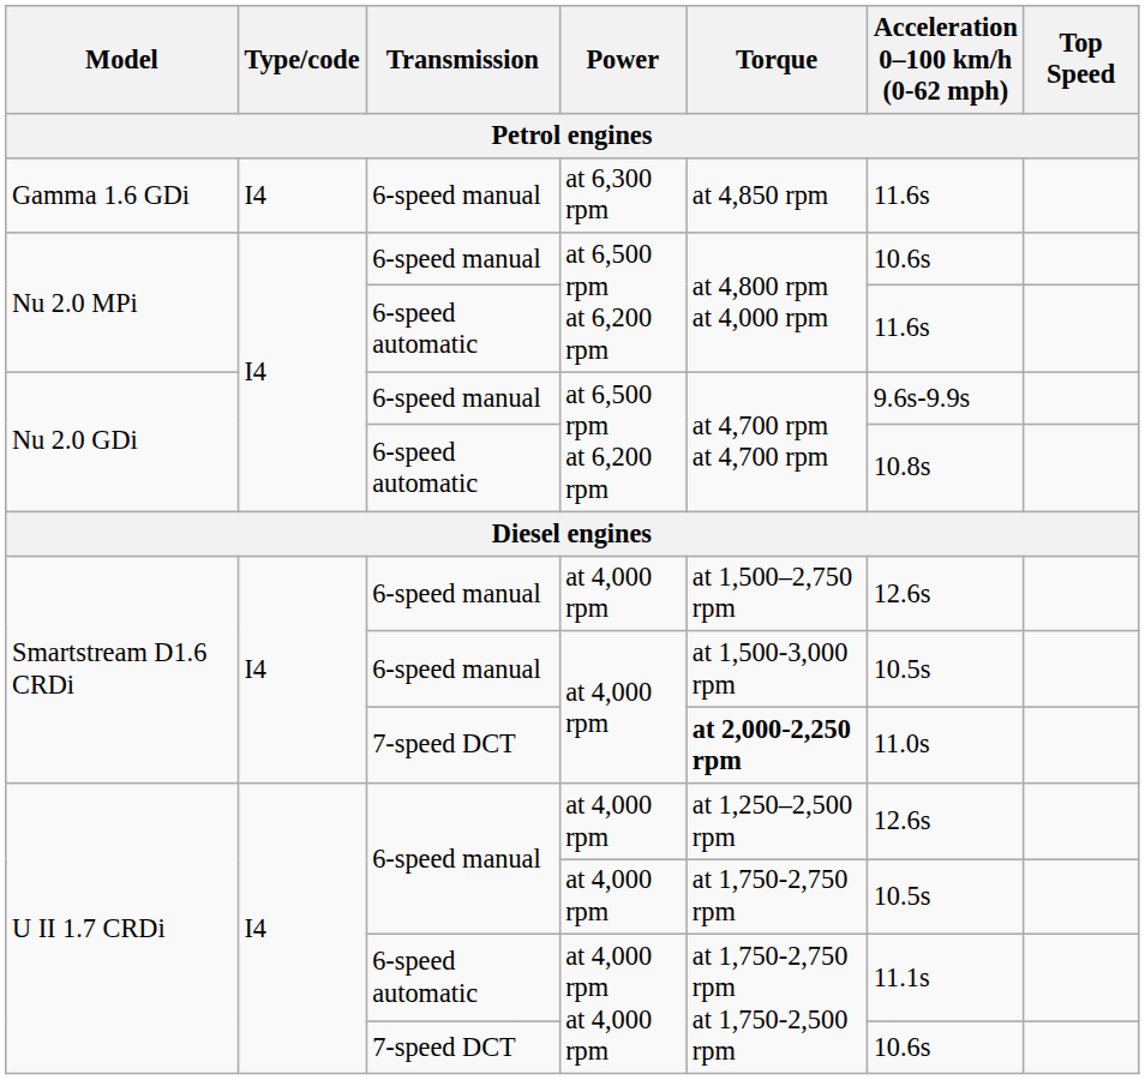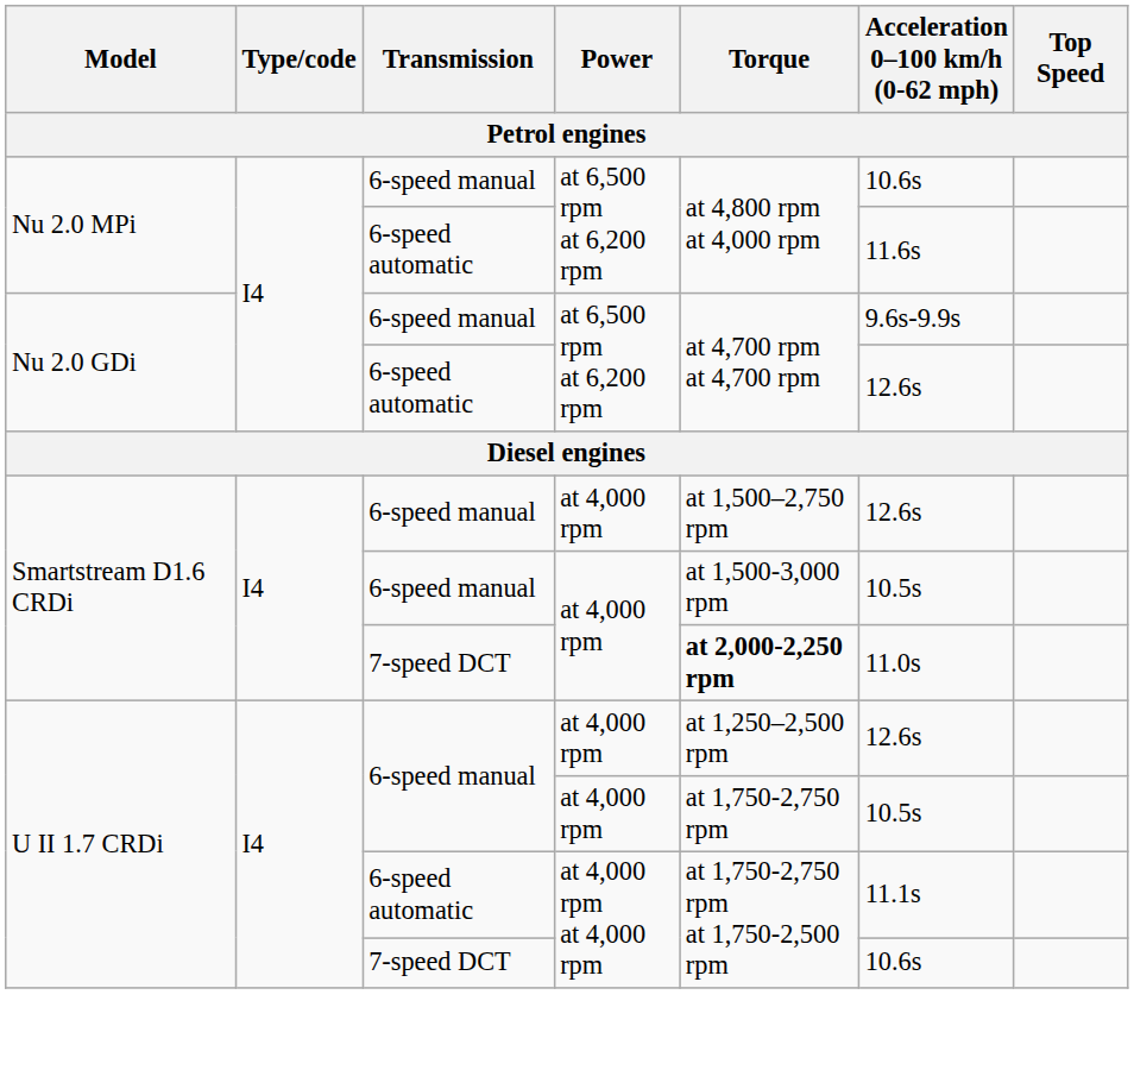 <table class="wikitable" style="text-align:left; font-size:90%;">
 <tr>
 <th>Model</th>
 <th>Type/code</th>
 <th>Transmission</th>
 <th>Power</th>
 <th>Torque</th>
 <th>Acceleration<br>0–100 km/h<br>(0-62 mph)</th>
 <th>Top Speed</th>
 </tr>
 <tr>
 <th colspan="7">Petrol engines</th>
-</tr>
-<tr>
-<td>Gamma 1.6 GDi</td>
-<td> I4</td>
-<td>6-speed manual</td>
-<td> at 6,300 rpm</td>
-<td> at 4,850 rpm</td>
-<td>11.6s</td>
-<td></td>
 </tr>
 <tr>
 <td rowspan="2">Nu 2.0 MPi</td>
 <td rowspan="4"> I4</td>
 <td>6-speed manual</td>
 <td rowspan="2"> at 6,500 rpm<br> at 6,200 rpm</td>
 <td rowspan="2"> at 4,800 rpm<br> at 4,000 rpm</td>
 <td>10.6s</td>
 <td></td>
 </tr>
 <tr>
 <td>6-speed automatic</td>
 <td>11.6s</td>
 <td></td>
 </tr>
 <tr>
 <td rowspan="2">Nu 2.0 GDi</td>
 <td>6-speed manual</td>
 <td rowspan="2"> at 6,500 rpm<br> at 6,200 rpm</td>
 <td rowspan="2"> at 4,700 rpm<br> at 4,700 rpm</td>
 <td>9.6s-9.9s</td>
 <td></td>
 </tr>
 <tr>
 <td>6-speed automatic</td>
-<td>10.8s</td>
+<td>12.6s</td>
 <td></td>
 </tr>
 <tr>
 <th colspan="7">Diesel engines</th>
 </tr>
 <tr>
 <td rowspan="3">Smartstream D1.6 CRDi</td>
 <td rowspan="3"> I4</td>
 <td>6-speed manual</td>
 <td> at 4,000 rpm</td>
 <td> at 1,500–2,750 rpm</td>
 <td>12.6s</td>
 <td></td>
 </tr>
 <tr>
 <td>6-speed manual</td>
 <td rowspan="2"> at 4,000 rpm</td>
 <td> at 1,500-3,000 rpm</td>
 <td>10.5s</td>
 <td></td>
 </tr>
 <tr>
 <td>7-speed DCT</td>
 <td><strong> at 2,000-2,250 rpm</strong></td>
 <td>11.0s</td>
 <td></td>
 </tr>
 <tr>
 <td rowspan="4">U II 1.7 CRDi</td>
 <td rowspan="4"> I4</td>
 <td rowspan="2">6-speed manual</td>
 <td> at 4,000 rpm</td>
 <td> at 1,250–2,500 rpm</td>
 <td>12.6s</td>
 <td></td>
 </tr>
 <tr>
 <td> at 4,000 rpm</td>
 <td> at 1,750-2,750 rpm</td>
 <td>10.5s</td>
 <td></td>
 </tr>
 <tr>
 <td>6-speed automatic</td>
 <td rowspan="2"> at 4,000 rpm<br> at 4,000 rpm</td>
 <td rowspan="2"> at 1,750-2,750 rpm<br> at 1,750-2,500 rpm</td>
 <td>11.1s</td>
 <td></td>
 </tr>
 <tr>
 <td>7-speed DCT</td>
 <td>10.6s</td>
 <td></td>
 </tr>
 </table>
